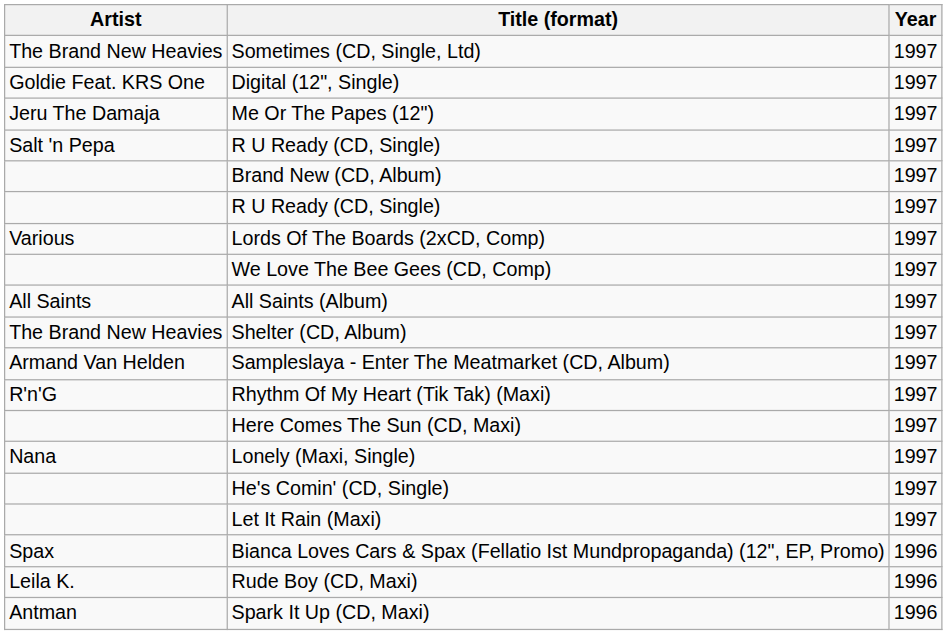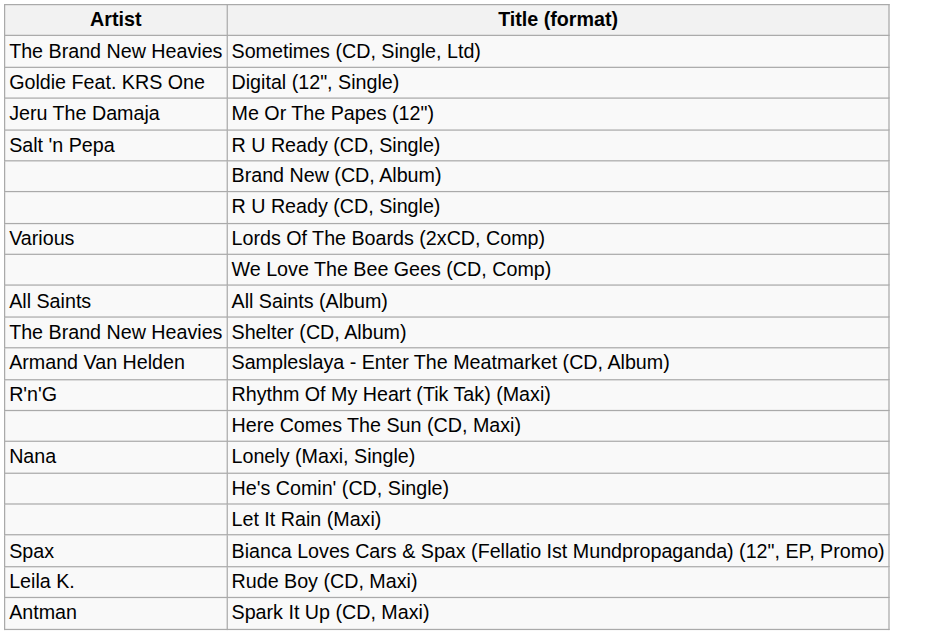 <table class="wikitable">
 <tr>
 <th>Artist</th>
 <th>Title (format)</th>
-<th>Year</th>
 </tr>
 <tr>
 <td>The Brand New Heavies</td>
 <td>Sometimes (CD, Single, Ltd)</td>
-<td>1997</td>
 </tr>
 <tr>
 <td>Goldie Feat. KRS One</td>
 <td>Digital (12", Single)</td>
-<td>1997</td>
 </tr>
 <tr>
 <td>Jeru The Damaja</td>
 <td>Me Or The Papes (12")</td>
-<td>1997</td>
 </tr>
 <tr>
 <td>Salt 'n Pepa</td>
 <td>R U Ready (CD, Single)</td>
-<td>1997</td>
 </tr>
 <tr>
 <td></td>
 <td>Brand New (CD, Album)</td>
-<td>1997</td>
 </tr>
 <tr>
 <td></td>
 <td>R U Ready (CD, Single)</td>
-<td>1997</td>
 </tr>
 <tr>
 <td>Various</td>
 <td>Lords Of The Boards (2xCD, Comp)</td>
-<td>1997</td>
 </tr>
 <tr>
 <td></td>
 <td>We Love The Bee Gees (CD, Comp)</td>
-<td>1997</td>
 </tr>
 <tr>
 <td>All Saints</td>
 <td>All Saints (Album)</td>
-<td>1997</td>
 </tr>
 <tr>
 <td>The Brand New Heavies</td>
 <td>Shelter (CD, Album)</td>
-<td>1997</td>
 </tr>
 <tr>
 <td>Armand Van Helden</td>
 <td>Sampleslaya - Enter The Meatmarket (CD, Album)</td>
-<td>1997</td>
 </tr>
 <tr>
 <td>R'n'G</td>
 <td>Rhythm Of My Heart (Tik Tak) (Maxi)</td>
-<td>1997</td>
 </tr>
 <tr>
 <td></td>
 <td>Here Comes The Sun (CD, Maxi)</td>
-<td>1997</td>
 </tr>
 <tr>
 <td>Nana</td>
 <td>Lonely (Maxi, Single)</td>
-<td>1997</td>
 </tr>
 <tr>
 <td></td>
 <td>He's Comin' (CD, Single)</td>
-<td>1997</td>
 </tr>
 <tr>
 <td></td>
 <td>Let It Rain (Maxi)</td>
-<td>1997</td>
 </tr>
 <tr>
 <td>Spax</td>
 <td>Bianca Loves Cars & Spax (Fellatio Ist Mundpropaganda) (12", EP, Promo)</td>
-<td>1996</td>
 </tr>
 <tr>
 <td>Leila K.</td>
 <td>Rude Boy (CD, Maxi)</td>
-<td>1996</td>
 </tr>
 <tr>
 <td>Antman</td>
 <td>Spark It Up (CD, Maxi)</td>
-<td>1996</td>
 </tr>
 </table>
